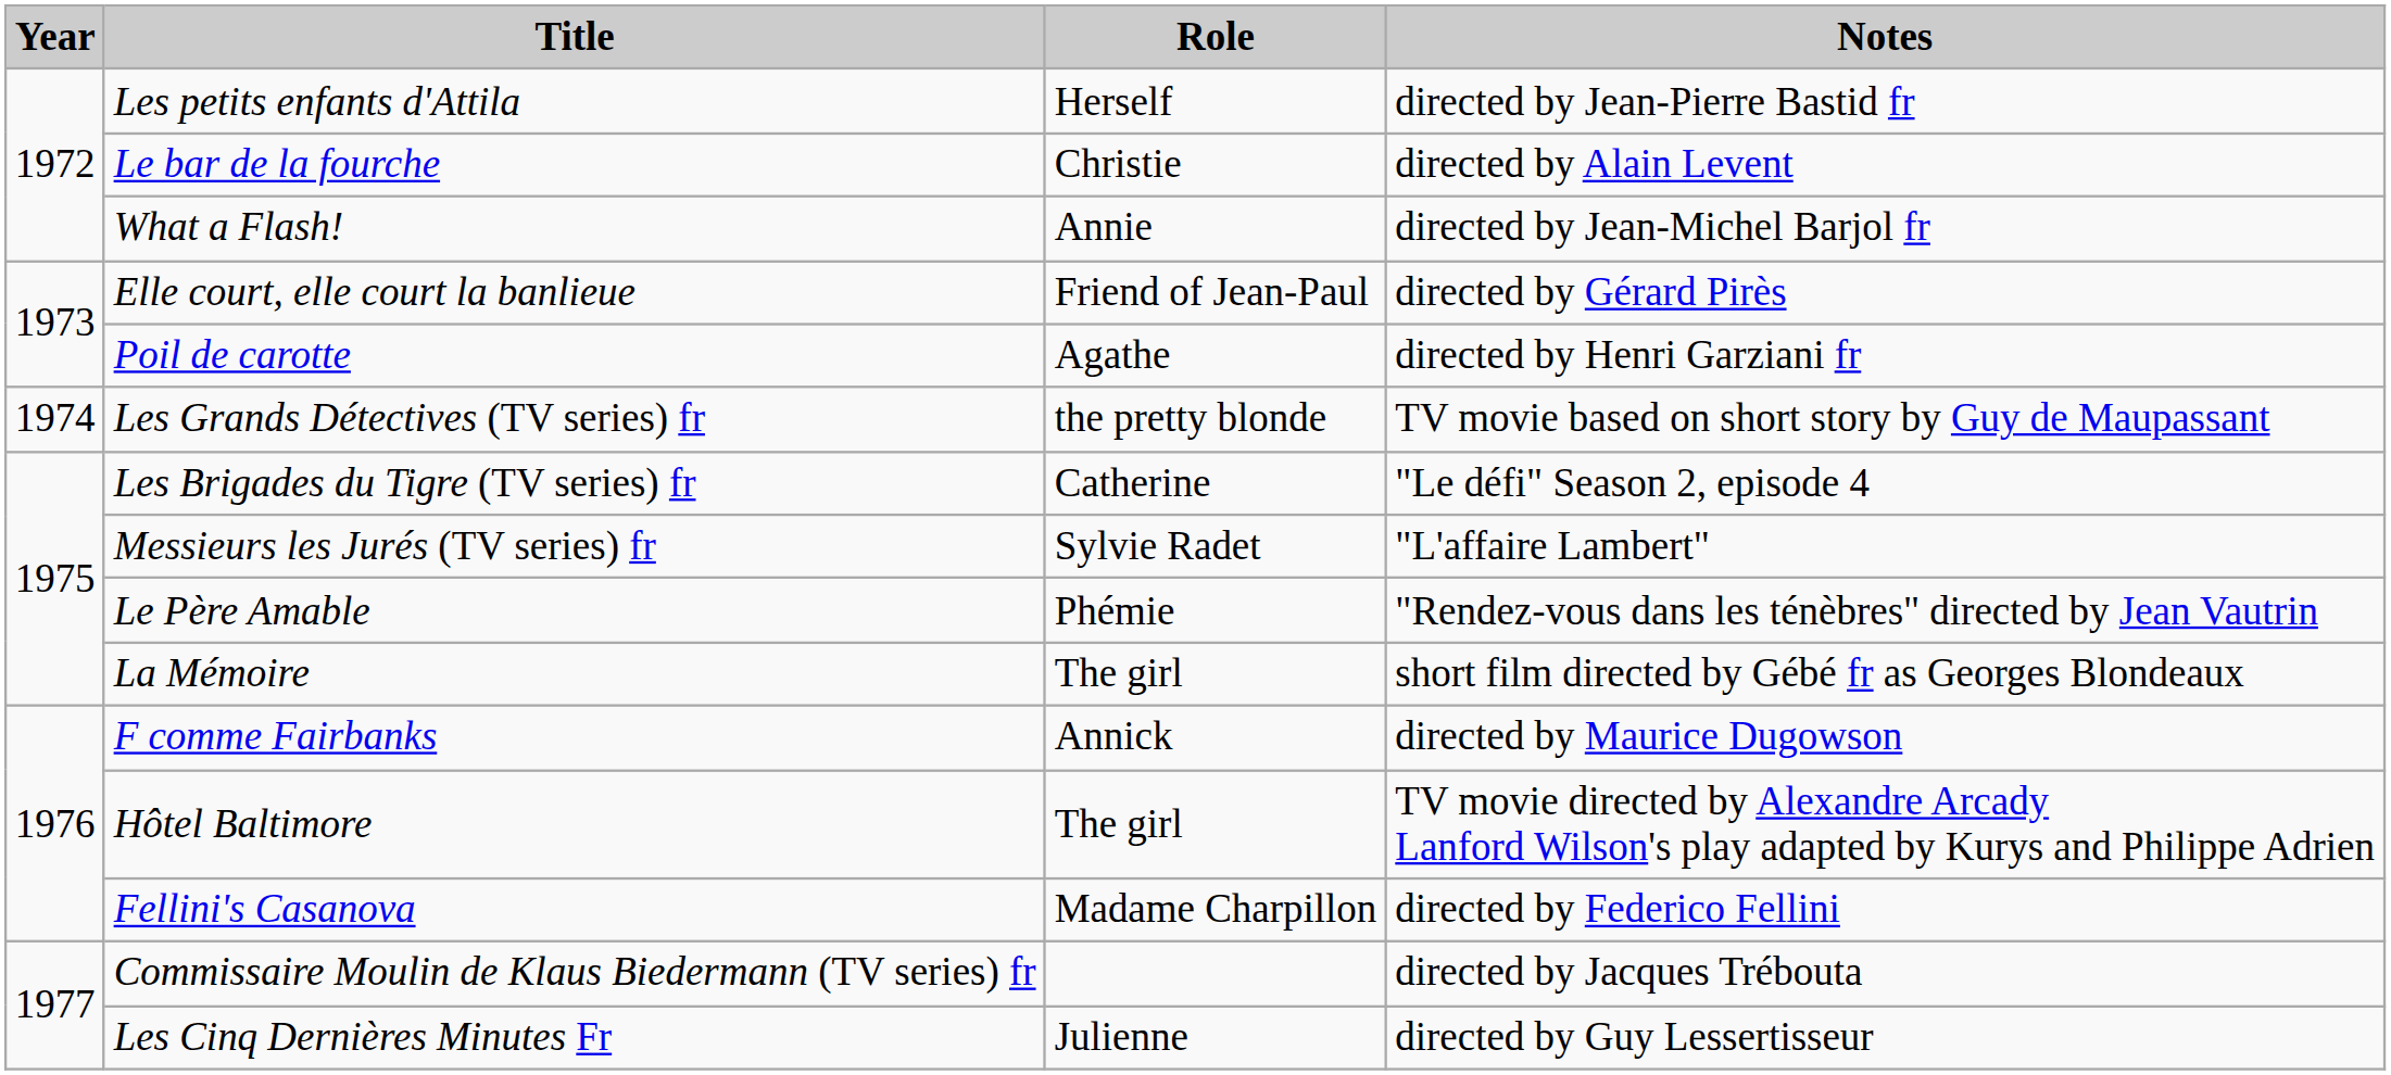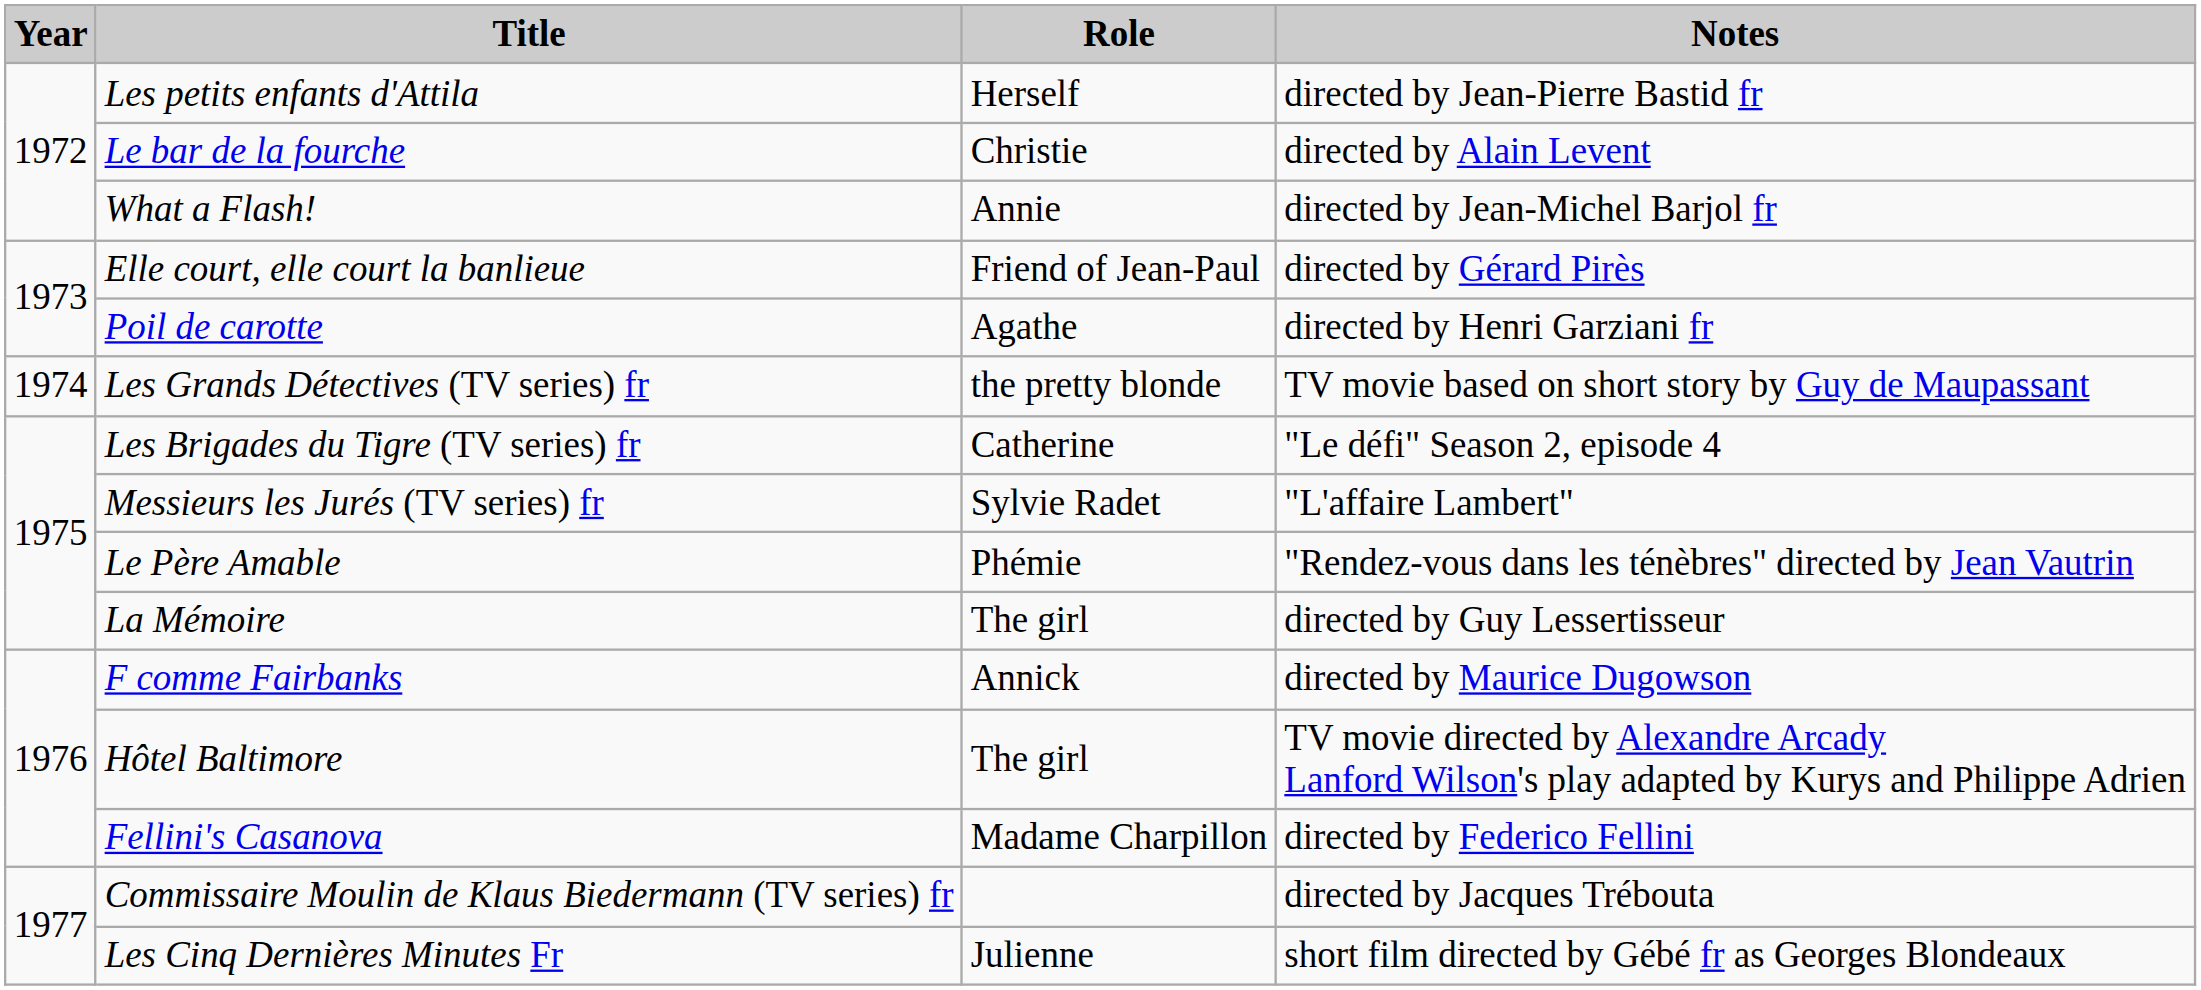 <table class="wikitable">
 <tr>
 <th style="background: #CCCCCC;">Year</th>
 <th style="background: #CCCCCC;">Title</th>
 <th style="background: #CCCCCC;">Role</th>
 <th style="background: #CCCCCC;">Notes</th>
 </tr>
 <tr>
 <td rowspan=3>1972</td>
 <td><em>Les petits enfants d'Attila</em></td>
 <td>Herself</td>
 <td>directed by Jean-Pierre Bastid <a href='#'>fr</a></td>
 </tr>
 <tr>
 <td><em><a href='#'>Le bar de la fourche</a></em></td>
 <td>Christie</td>
 <td>directed by <a href='#'>Alain Levent</a></td>
 </tr>
 <tr>
 <td><em>What a Flash!</em></td>
 <td>Annie</td>
 <td>directed by Jean-Michel Barjol <a href='#'>fr</a></td>
 </tr>
 <tr>
 <td rowspan=2>1973</td>
 <td><em>Elle court, elle court la banlieue</em></td>
 <td>Friend of Jean-Paul</td>
 <td>directed by <a href='#'>Gérard Pirès</a></td>
 </tr>
 <tr>
 <td><em><a href='#'>Poil de carotte</a></em></td>
 <td>Agathe</td>
 <td>directed by Henri Garziani <a href='#'>fr</a></td>
 </tr>
 <tr>
 <td rowspan=1>1974</td>
 <td><em>Les Grands Détectives</em> (TV series) <a href='#'>fr</a></td>
 <td>the pretty blonde</td>
 <td>TV movie based on short story by <a href='#'>Guy de Maupassant</a></td>
 </tr>
 <tr>
 <td rowspan=4>1975</td>
 <td><em>Les Brigades du Tigre</em> (TV series) <a href='#'>fr</a></td>
 <td>Catherine</td>
 <td>"Le défi" Season 2, episode 4</td>
 </tr>
 <tr>
 <td><em>Messieurs les Jurés</em> (TV series) <a href='#'>fr</a></td>
 <td>Sylvie Radet</td>
 <td>"L'affaire Lambert"</td>
 </tr>
 <tr>
 <td><em>Le Père Amable</em></td>
 <td>Phémie</td>
 <td>"Rendez-vous dans les ténèbres" directed by <a href='#'>Jean Vautrin</a></td>
 </tr>
 <tr>
 <td><em>La Mémoire</em></td>
 <td>The girl</td>
-<td>short film directed by Gébé <a href='#'>fr</a> as Georges Blondeaux</td>
+<td>directed by Guy Lessertisseur</td>
 </tr>
 <tr>
 <td rowspan=3>1976</td>
 <td><em><a href='#'>F comme Fairbanks</a></em></td>
 <td>Annick</td>
 <td>directed by <a href='#'>Maurice Dugowson</a></td>
 </tr>
 <tr>
 <td><em>Hôtel Baltimore</em></td>
 <td>The girl</td>
 <td>TV movie directed by <a href='#'>Alexandre Arcady</a><br><a href='#'>Lanford Wilson</a>'s play adapted by Kurys and Philippe Adrien</td>
 </tr>
 <tr>
 <td><em><a href='#'>Fellini's Casanova</a></em></td>
 <td>Madame Charpillon</td>
 <td>directed by <a href='#'>Federico Fellini</a></td>
 </tr>
 <tr>
 <td rowspan="2">1977</td>
 <td><em>Commissaire Moulin de Klaus Biedermann</em> (TV series) <a href='#'>fr</a></td>
 <td></td>
 <td>directed by Jacques Trébouta</td>
 </tr>
 <tr>
 <td><em>Les Cinq Dernières Minutes</em> <a href='#'>Fr</a></td>
 <td>Julienne</td>
-<td>directed by Guy Lessertisseur</td>
+<td>short film directed by Gébé <a href='#'>fr</a> as Georges Blondeaux</td>
 </tr>
 </table>
